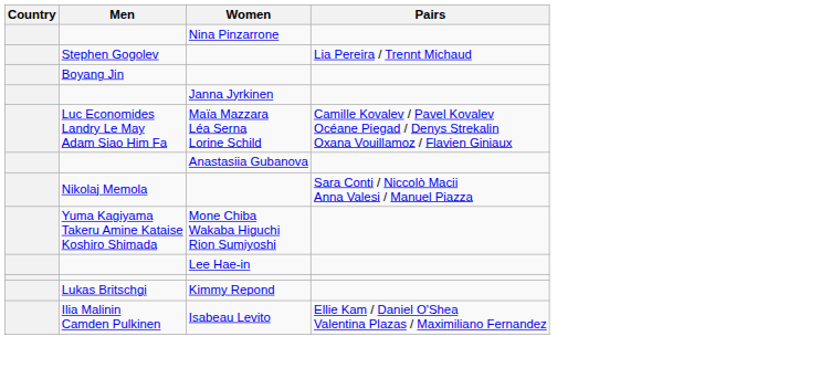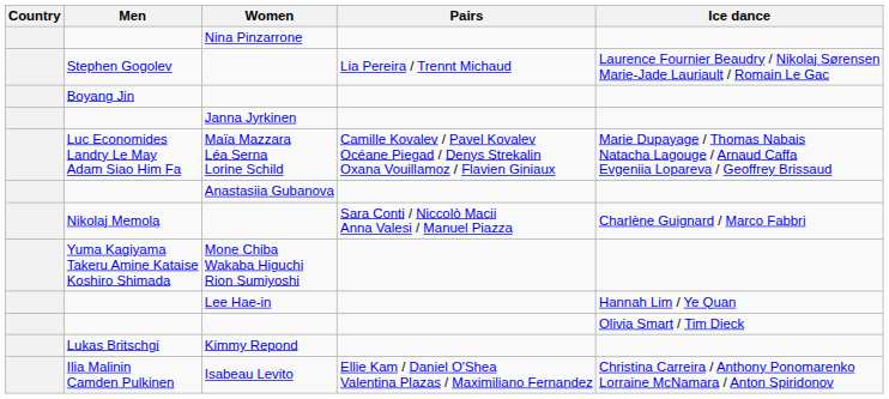 <table class="wikitable unsortable" style="text-align:left;">
 <tr>
 <th scope="col">Country</th>
 <th scope="col">Men</th>
 <th scope="col">Women</th>
 <th scope="col">Pairs</th>
+<th scope="col">Ice dance</th>
 </tr>
 <tr>
 <th scope="row" style="text-align:left"></th>
 <td></td>
 <td><a href='#'>Nina Pinzarrone</a></td>
+<td></td>
 <td></td>
 </tr>
 <tr>
 <th scope="row" style="text-align:left"></th>
 <td><a href='#'>Stephen Gogolev</a></td>
 <td></td>
 <td><a href='#'>Lia Pereira</a> / <a href='#'>Trennt Michaud</a></td>
+<td><a href='#'>Laurence Fournier Beaudry</a> / <a href='#'>Nikolaj Sørensen</a><br><a href='#'>Marie-Jade Lauriault</a> / <a href='#'>Romain Le Gac</a></td>
 </tr>
 <tr>
 <th scope="row" style="text-align:left"></th>
 <td><a href='#'>Boyang Jin</a></td>
+<td></td>
 <td></td>
 <td></td>
 </tr>
 <tr>
 <th scope="row" style="text-align:left"></th>
 <td></td>
 <td><a href='#'>Janna Jyrkinen</a></td>
 <td></td>
+<td></td>
 </tr>
 <tr>
 <th scope="row" style="text-align:left"></th>
 <td><a href='#'>Luc Economides</a><br><a href='#'>Landry Le May</a><br><a href='#'>Adam Siao Him Fa</a></td>
 <td><a href='#'>Maïa Mazzara</a><br><a href='#'>Léa Serna</a><br><a href='#'>Lorine Schild</a></td>
 <td><a href='#'>Camille Kovalev</a> / <a href='#'>Pavel Kovalev</a><br><a href='#'>Océane Piegad</a> / <a href='#'>Denys Strekalin</a><br><a href='#'>Oxana Vouillamoz</a> / <a href='#'>Flavien Giniaux</a></td>
+<td><a href='#'>Marie Dupayage</a> / <a href='#'>Thomas Nabais</a><br><a href='#'>Natacha Lagouge</a> / <a href='#'>Arnaud Caffa</a><br><a href='#'>Evgeniia Lopareva</a> / <a href='#'>Geoffrey Brissaud</a></td>
 </tr>
 <tr>
 <th scope="row" style="text-align:left"></th>
 <td></td>
 <td><a href='#'>Anastasiia Gubanova</a></td>
+<td></td>
 <td></td>
 </tr>
 <tr>
 <th scope="row" style="text-align:left"></th>
 <td><a href='#'>Nikolaj Memola</a></td>
 <td></td>
 <td><a href='#'>Sara Conti</a> / <a href='#'>Niccolò Macii</a><br><a href='#'>Anna Valesi</a> / <a href='#'>Manuel Piazza</a></td>
+<td><a href='#'>Charlène Guignard</a> / <a href='#'>Marco Fabbri</a></td>
 </tr>
 <tr>
 <th scope="row" style="text-align:left"></th>
 <td><a href='#'>Yuma Kagiyama</a><br><a href='#'>Takeru Amine Kataise</a><br><a href='#'>Koshiro Shimada</a></td>
 <td><a href='#'>Mone Chiba</a><br><a href='#'>Wakaba Higuchi</a><br><a href='#'>Rion Sumiyoshi</a></td>
+<td></td>
 <td></td>
 </tr>
 <tr>
 <th scope="row" style="text-align:left"></th>
 <td></td>
 <td><a href='#'>Lee Hae-in</a></td>
 <td></td>
+<td><a href='#'>Hannah Lim</a> / <a href='#'>Ye Quan</a></td>
 </tr>
 <tr>
 <th scope="row" style="text-align:left"></th>
 <td></td>
 <td></td>
 <td></td>
+<td><a href='#'>Olivia Smart</a> / <a href='#'>Tim Dieck</a></td>
 </tr>
 <tr>
 <th scope="row" style="text-align:left"></th>
 <td><a href='#'>Lukas Britschgi</a></td>
 <td><a href='#'>Kimmy Repond</a></td>
+<td></td>
 <td></td>
 </tr>
 <tr>
 <th scope="row" style="text-align:left"></th>
 <td><a href='#'>Ilia Malinin</a><br><a href='#'>Camden Pulkinen</a></td>
 <td><a href='#'>Isabeau Levito</a></td>
 <td><a href='#'>Ellie Kam</a> / <a href='#'>Daniel O'Shea</a><br><a href='#'>Valentina Plazas</a> / <a href='#'>Maximiliano Fernandez</a></td>
+<td><a href='#'>Christina Carreira</a> / <a href='#'>Anthony Ponomarenko</a><br><a href='#'>Lorraine McNamara</a> / <a href='#'>Anton Spiridonov</a></td>
 </tr>
 </table>
